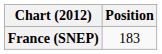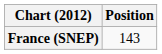 <table class="wikitable plainrowheaders" style="text-align:center;">
 <tr>
 <th>Chart (2012)</th>
 <th>Position</th>
 </tr>
 <tr>
 <th scope="row">France (SNEP)</th>
-<td>183</td>
+<td>143</td>
 </tr>
 </table>
